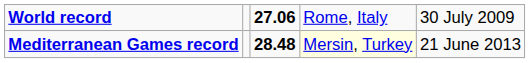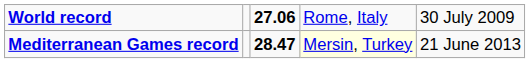 <table class="wikitable">
 <tr>
 <td><strong><a href='#'>World record</a></strong></td>
 <td></td>
 <td><strong>27.06</strong></td>
 <td><a href='#'>Rome</a>, <a href='#'>Italy</a></td>
 <td>30 July 2009</td>
 </tr>
 <tr>
 <td><strong><a href='#'>Mediterranean Games record</a></strong></td>
 <td></td>
-<td><strong>28.48</strong></td>
+<td><strong>28.47</strong></td>
 <td style="background: lightyellow;"><a href='#'>Mersin</a>, <a href='#'>Turkey</a></td>
 <td>21 June 2013</td>
 </tr>
 </table>
